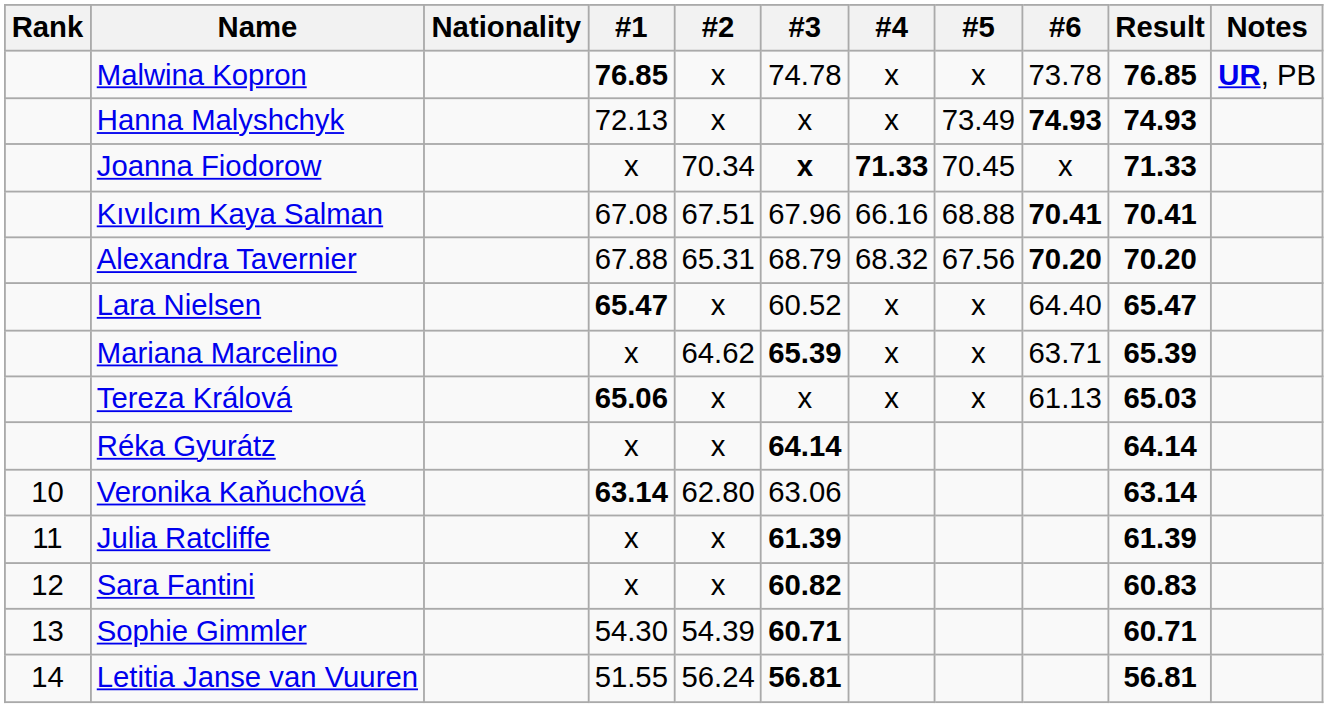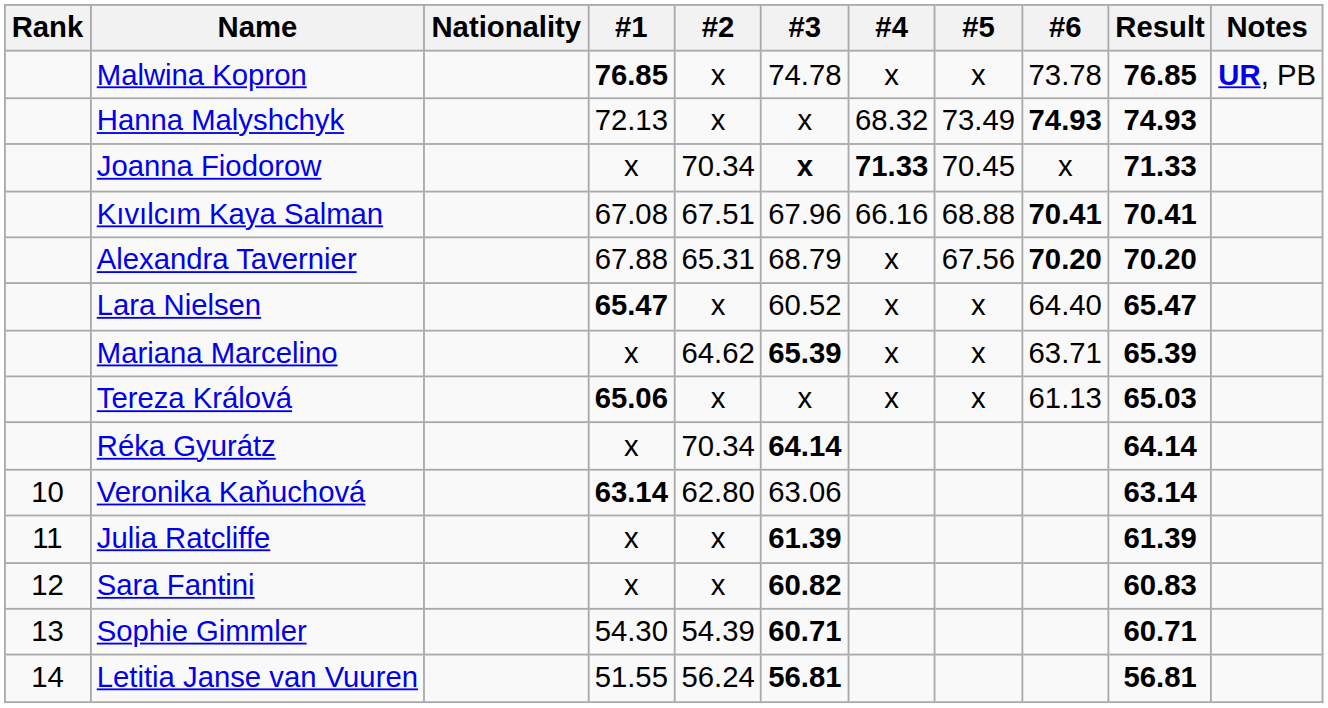 <table class="wikitable sortable" style="text-align:center">
 <tr>
 <th>Rank</th>
 <th>Name</th>
 <th>Nationality</th>
 <th>#1</th>
 <th>#2</th>
 <th>#3</th>
 <th>#4</th>
 <th>#5</th>
 <th>#6</th>
 <th>Result</th>
 <th>Notes</th>
 </tr>
 <tr>
 <td></td>
 <td align=left><a href='#'>Malwina Kopron</a></td>
 <td align=left></td>
 <td><strong>76.85</strong></td>
 <td>x</td>
 <td>74.78</td>
 <td>x</td>
 <td>x</td>
 <td>73.78</td>
 <td><strong>76.85</strong></td>
 <td><strong><a href='#'>UR</a></strong>, PB</td>
 </tr>
 <tr>
 <td></td>
 <td align=left><a href='#'>Hanna Malyshchyk</a></td>
 <td align=left></td>
 <td>72.13</td>
 <td>x</td>
 <td>x</td>
-<td>x</td>
+<td>68.32</td>
 <td>73.49</td>
 <td><strong>74.93</strong></td>
 <td><strong>74.93</strong></td>
 <td></td>
 </tr>
 <tr>
 <td></td>
 <td align=left><a href='#'>Joanna Fiodorow</a></td>
 <td align=left></td>
 <td>x</td>
 <td>70.34</td>
 <td><strong>x</strong></td>
 <td><strong>71.33</strong></td>
 <td>70.45</td>
 <td>x</td>
 <td><strong>71.33</strong></td>
 <td></td>
 </tr>
 <tr>
 <td></td>
 <td align=left><a href='#'>Kıvılcım Kaya Salman</a></td>
 <td align=left></td>
 <td>67.08</td>
 <td>67.51</td>
 <td>67.96</td>
 <td>66.16</td>
 <td>68.88</td>
 <td><strong>70.41</strong></td>
 <td><strong>70.41</strong></td>
 <td></td>
 </tr>
 <tr>
 <td></td>
 <td align=left><a href='#'>Alexandra Tavernier</a></td>
 <td align=left></td>
 <td>67.88</td>
 <td>65.31</td>
 <td>68.79</td>
-<td>68.32</td>
+<td>x</td>
 <td>67.56</td>
 <td><strong>70.20</strong></td>
 <td><strong>70.20</strong></td>
 <td></td>
 </tr>
 <tr>
 <td></td>
 <td align=left><a href='#'>Lara Nielsen</a></td>
 <td align=left></td>
 <td><strong>65.47</strong></td>
 <td>x</td>
 <td>60.52</td>
 <td>x</td>
 <td>x</td>
 <td>64.40</td>
 <td><strong>65.47</strong></td>
 <td></td>
 </tr>
 <tr>
 <td></td>
 <td align=left><a href='#'>Mariana Marcelino</a></td>
 <td align=left></td>
 <td>x</td>
 <td>64.62</td>
 <td><strong>65.39</strong></td>
 <td>x</td>
 <td>x</td>
 <td>63.71</td>
 <td><strong>65.39</strong></td>
 <td></td>
 </tr>
 <tr>
 <td></td>
 <td align=left><a href='#'>Tereza Králová</a></td>
 <td align=left></td>
 <td><strong>65.06</strong></td>
 <td>x</td>
 <td>x</td>
 <td>x</td>
 <td>x</td>
 <td>61.13</td>
 <td><strong>65.03</strong></td>
 <td></td>
 </tr>
 <tr>
 <td></td>
 <td align=left><a href='#'>Réka Gyurátz</a></td>
 <td align=left></td>
 <td>x</td>
-<td>x</td>
+<td>70.34</td>
 <td><strong>64.14</strong></td>
 <td></td>
 <td></td>
 <td></td>
 <td><strong>64.14</strong></td>
 <td></td>
 </tr>
 <tr>
 <td>10</td>
 <td align=left><a href='#'>Veronika Kaňuchová</a></td>
 <td align=left></td>
 <td><strong>63.14</strong></td>
 <td>62.80</td>
 <td>63.06</td>
 <td></td>
 <td></td>
 <td></td>
 <td><strong>63.14</strong></td>
 <td></td>
 </tr>
 <tr>
 <td>11</td>
 <td align=left><a href='#'>Julia Ratcliffe</a></td>
 <td align=left></td>
 <td>x</td>
 <td>x</td>
 <td><strong>61.39</strong></td>
 <td></td>
 <td></td>
 <td></td>
 <td><strong>61.39</strong></td>
 <td></td>
 </tr>
 <tr>
 <td>12</td>
 <td align=left><a href='#'>Sara Fantini</a></td>
 <td align=left></td>
 <td>x</td>
 <td>x</td>
 <td><strong>60.82</strong></td>
 <td></td>
 <td></td>
 <td></td>
 <td><strong>60.83</strong></td>
 <td></td>
 </tr>
 <tr>
 <td>13</td>
 <td align=left><a href='#'>Sophie Gimmler</a></td>
 <td align=left></td>
 <td>54.30</td>
 <td>54.39</td>
 <td><strong>60.71</strong></td>
 <td></td>
 <td></td>
 <td></td>
 <td><strong>60.71</strong></td>
 <td></td>
 </tr>
 <tr>
 <td>14</td>
 <td align=left><a href='#'>Letitia Janse van Vuuren</a></td>
 <td align=left></td>
 <td>51.55</td>
 <td>56.24</td>
 <td><strong>56.81</strong></td>
 <td></td>
 <td></td>
 <td></td>
 <td><strong>56.81</strong></td>
 <td></td>
 </tr>
 </table>
